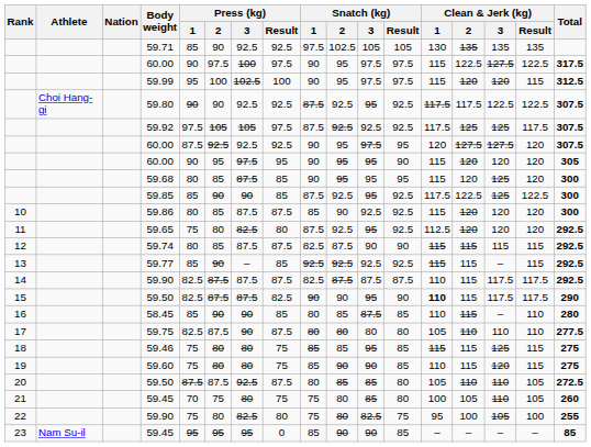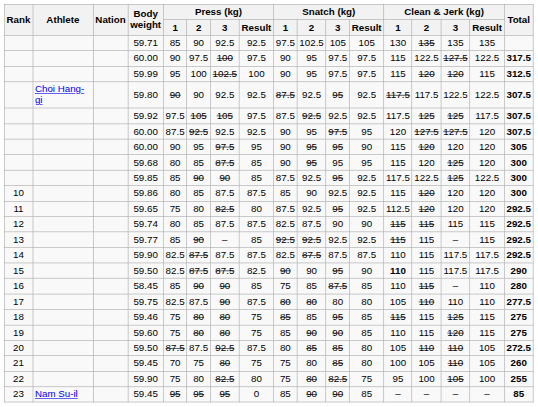 <table class="wikitable sortable" style="text-align:center;">
 <tr>
 <th rowspan=2>Rank</th>
 <th rowspan=2>Athlete</th>
 <th rowspan=2>Nation</th>
 <th rowspan=2>Body<br>weight</th>
 <th colspan=4>Press (kg)</th>
 <th colspan=4>Snatch (kg)</th>
 <th colspan=4>Clean & Jerk (kg)</th>
 <th rowspan=2>Total</th>
 </tr>
 <tr>
 <th>1</th>
 <th>2</th>
 <th>3</th>
 <th>Result</th>
 <th>1</th>
 <th>2</th>
 <th>3</th>
 <th>Result</th>
 <th>1</th>
 <th>2</th>
 <th>3</th>
 <th>Result</th>
 </tr>
 <tr>
 <td></td>
 <td align=left></td>
 <td align=left></td>
 <td>59.71</td>
 <td>85</td>
 <td>90</td>
 <td>92.5</td>
 <td>92.5</td>
 <td>97.5</td>
 <td>102.5</td>
 <td>105</td>
 <td>105 </td>
 <td>130</td>
 <td><s>135</s></td>
 <td>135</td>
 <td>135 </td>
 <td></td>
 </tr>
 <tr>
 <td></td>
 <td align=left></td>
 <td align=left></td>
 <td>60.00</td>
 <td>90</td>
 <td>97.5</td>
 <td><s>100</s></td>
 <td>97.5</td>
 <td>90</td>
 <td>95</td>
 <td>97.5</td>
 <td>97.5</td>
 <td>115</td>
 <td>122.5</td>
 <td><s>127.5</s></td>
 <td>122.5</td>
 <td><strong>317.5</strong></td>
 </tr>
 <tr>
 <td></td>
 <td align=left></td>
 <td align=left></td>
 <td>59.99</td>
 <td>95</td>
 <td>100</td>
 <td><s>102.5</s></td>
 <td>100 </td>
 <td>90</td>
 <td>95</td>
 <td>97.5</td>
 <td>97.5</td>
 <td>115</td>
 <td><s>120</s></td>
 <td><s>120</s></td>
 <td>115</td>
 <td><strong>312.5</strong></td>
 </tr>
 <tr>
 <td></td>
 <td align=left><a href='#'>Choi Hang-gi</a></td>
 <td align=left></td>
 <td>59.80</td>
 <td><s>90</s></td>
 <td>90</td>
 <td>92.5</td>
 <td>92.5</td>
 <td><s>87.5</s></td>
 <td>92.5</td>
 <td><s>95</s></td>
 <td>92.5</td>
 <td><s>117.5</s></td>
 <td>117.5</td>
 <td>122.5</td>
 <td>122.5</td>
 <td><strong>307.5</strong></td>
 </tr>
 <tr>
 <td></td>
 <td align=left></td>
 <td align=left></td>
 <td>59.92</td>
 <td>97.5</td>
 <td><s>105</s></td>
 <td><s>105</s></td>
 <td>97.5</td>
 <td>87.5</td>
 <td><s>92.5</s></td>
 <td>92.5</td>
 <td>92.5</td>
 <td>117.5</td>
 <td><s>125</s></td>
 <td><s>125</s></td>
 <td>117.5</td>
 <td><strong>307.5</strong></td>
 </tr>
 <tr>
 <td></td>
 <td align=left></td>
 <td align=left></td>
 <td>60.00</td>
 <td>87.5</td>
 <td><s>92.5</s></td>
 <td>92.5</td>
 <td>92.5</td>
 <td>90</td>
 <td>95</td>
 <td><s>97.5</s></td>
 <td>95</td>
 <td>120</td>
 <td><s>127.5</s></td>
 <td><s>127.5</s></td>
 <td>120</td>
 <td><strong>307.5</strong></td>
 </tr>
 <tr>
 <td></td>
 <td align=left></td>
 <td align=left></td>
 <td>60.00</td>
 <td>90</td>
 <td>95</td>
 <td><s>97.5</s></td>
 <td>95</td>
 <td>90</td>
 <td><s>95</s></td>
 <td><s>95</s></td>
 <td>90</td>
 <td>115</td>
 <td><s>120</s></td>
 <td>120</td>
 <td>120</td>
 <td><strong>305</strong></td>
 </tr>
 <tr>
 <td></td>
 <td align=left></td>
 <td align=left></td>
 <td>59.68</td>
 <td>80</td>
 <td>85</td>
 <td><s>87.5</s></td>
 <td>85</td>
 <td>90</td>
 <td><s>95</s></td>
 <td>95</td>
 <td>95</td>
 <td>115</td>
 <td>120</td>
 <td><s>125</s></td>
 <td>120</td>
 <td><strong>300</strong></td>
 </tr>
 <tr>
 <td></td>
 <td align=left></td>
 <td align=left></td>
 <td>59.85</td>
 <td>85</td>
 <td><s>90</s></td>
 <td><s>90</s></td>
 <td>85</td>
 <td>87.5</td>
 <td>92.5</td>
 <td><s>95</s></td>
 <td>92.5</td>
 <td>117.5</td>
 <td>122.5</td>
 <td><s>125</s></td>
 <td>122.5</td>
 <td><strong>300</strong></td>
 </tr>
 <tr>
 <td>10</td>
 <td align=left></td>
 <td align=left></td>
 <td>59.86</td>
 <td>80</td>
 <td>85</td>
 <td>87.5</td>
 <td>87.5</td>
 <td>85</td>
 <td>90</td>
 <td>92.5</td>
 <td>92.5</td>
 <td>115</td>
 <td><s>120</s></td>
 <td>120</td>
 <td>120</td>
 <td><strong>300</strong></td>
 </tr>
 <tr>
 <td>11</td>
 <td align=left></td>
 <td align=left></td>
 <td>59.65</td>
 <td>75</td>
 <td>80</td>
 <td><s>82.5</s></td>
 <td>80</td>
 <td>87.5</td>
 <td>92.5</td>
 <td><s>95</s></td>
 <td>92.5</td>
 <td>112.5</td>
 <td><s>120</s></td>
 <td>120</td>
 <td>120</td>
 <td><strong>292.5</strong></td>
 </tr>
 <tr>
 <td>12</td>
 <td align=left></td>
 <td align=left></td>
 <td>59.74</td>
 <td>80</td>
 <td>85</td>
 <td>87.5</td>
 <td>87.5</td>
 <td>82.5</td>
 <td>87.5</td>
 <td>90</td>
 <td>90</td>
 <td><s>115</s></td>
 <td><s>115</s></td>
 <td>115</td>
 <td>115</td>
 <td><strong>292.5</strong></td>
 </tr>
 <tr>
 <td>13</td>
 <td align=left></td>
 <td align=left></td>
 <td>59.77</td>
 <td>85</td>
 <td><s>90</s></td>
 <td>–</td>
 <td>85</td>
 <td><s>92.5</s></td>
 <td><s>92.5</s></td>
 <td>92.5</td>
 <td>92.5</td>
 <td><s>115</s></td>
 <td>115</td>
 <td>–</td>
 <td>115</td>
 <td><strong>292.5</strong></td>
 </tr>
 <tr>
 <td>14</td>
 <td align=left></td>
 <td align=left></td>
 <td>59.90</td>
 <td>82.5</td>
 <td><s>87.5</s></td>
 <td>87.5</td>
 <td>87.5</td>
 <td>82.5</td>
 <td><s>87.5</s></td>
 <td>87.5</td>
 <td>87.5</td>
 <td>110</td>
 <td>115</td>
 <td>117.5</td>
 <td>117.5</td>
 <td><strong>292.5</strong></td>
 </tr>
 <tr>
 <td>15</td>
 <td align=left></td>
 <td align=left></td>
 <td>59.50</td>
 <td>82.5</td>
 <td><s>87.5</s></td>
 <td><s>87.5</s></td>
 <td>82.5</td>
 <td><s>90</s></td>
 <td>90</td>
 <td><s>95</s></td>
 <td>90</td>
 <td><strong>110</strong></td>
 <td>115</td>
 <td>117.5</td>
 <td>117.5</td>
 <td><strong>290</strong></td>
 </tr>
 <tr>
 <td>16</td>
 <td align=left></td>
 <td align=left></td>
 <td>58.45</td>
 <td>85</td>
 <td><s>90</s></td>
 <td><s>90</s></td>
 <td>85</td>
-<td>80</td>
+<td>75</td>
 <td>85</td>
 <td><s>87.5</s></td>
 <td>85</td>
 <td>110</td>
 <td><s>115</s></td>
 <td>–</td>
 <td>110</td>
 <td><strong>280</strong></td>
 </tr>
 <tr>
 <td>17</td>
 <td align=left></td>
 <td align=left></td>
 <td>59.75</td>
 <td>82.5</td>
 <td>87.5</td>
 <td><s>90</s></td>
 <td>87.5</td>
 <td><s>80</s></td>
 <td><s>80</s></td>
 <td>80</td>
 <td>80</td>
 <td>105</td>
 <td><s>110</s></td>
 <td>110</td>
 <td>110</td>
 <td><strong>277.5</strong></td>
 </tr>
 <tr>
 <td>18</td>
 <td align=left></td>
 <td align=left></td>
 <td>59.46</td>
 <td>75</td>
 <td><s>80</s></td>
 <td><s>80</s></td>
 <td>75</td>
 <td><s>85</s></td>
 <td>85</td>
 <td><s>95</s></td>
 <td>85</td>
 <td><s>115</s></td>
 <td>115</td>
 <td><s>125</s></td>
 <td>115</td>
 <td><strong>275</strong></td>
 </tr>
 <tr>
 <td>19</td>
 <td align=left></td>
 <td align=left></td>
 <td>59.60</td>
 <td>75</td>
 <td><s>80</s></td>
 <td><s>80</s></td>
 <td>75</td>
 <td>85</td>
 <td><s>90</s></td>
 <td><s>90</s></td>
 <td>85</td>
 <td>110</td>
 <td>115</td>
 <td><s>120</s></td>
 <td>115</td>
 <td><strong>275</strong></td>
 </tr>
 <tr>
 <td>20</td>
 <td align=left></td>
 <td align=left></td>
 <td>59.50</td>
 <td><s>87.5</s></td>
 <td>87.5</td>
 <td><s>92.5</s></td>
 <td>87.5</td>
 <td>80</td>
 <td><s>85</s></td>
 <td><s>85</s></td>
 <td>80</td>
 <td>105</td>
 <td><s>110</s></td>
 <td><s>110</s></td>
 <td>105</td>
 <td><strong>272.5</strong></td>
 </tr>
 <tr>
 <td>21</td>
 <td align=left></td>
 <td align=left></td>
 <td>59.45</td>
 <td>70</td>
 <td>75</td>
 <td><s>80</s></td>
 <td>75</td>
 <td>75</td>
 <td>80</td>
 <td><s>85</s></td>
 <td>80</td>
 <td>100</td>
 <td>105</td>
 <td><s>110</s></td>
 <td>105</td>
 <td><strong>260</strong></td>
 </tr>
 <tr>
 <td>22</td>
 <td align=left></td>
 <td align=left></td>
 <td>59.90</td>
 <td>75</td>
 <td>80</td>
 <td><s>82.5</s></td>
 <td>80</td>
 <td>75</td>
 <td><s>80</s></td>
 <td><s>82.5</s></td>
 <td>75</td>
 <td>95</td>
 <td>100</td>
 <td><s>105</s></td>
 <td>100</td>
 <td><strong>255</strong></td>
 </tr>
 <tr>
 <td>23</td>
 <td align=left><a href='#'>Nam Su-il</a></td>
 <td align=left></td>
 <td>59.45</td>
 <td><s>95</s></td>
 <td><s>95</s></td>
 <td><s>95</s></td>
 <td>0</td>
 <td>85</td>
 <td><s>90</s></td>
 <td><s>90</s></td>
 <td>85</td>
 <td>–</td>
 <td>–</td>
 <td>–</td>
 <td>–</td>
 <td><strong>85</strong></td>
 </tr>
 </table>
